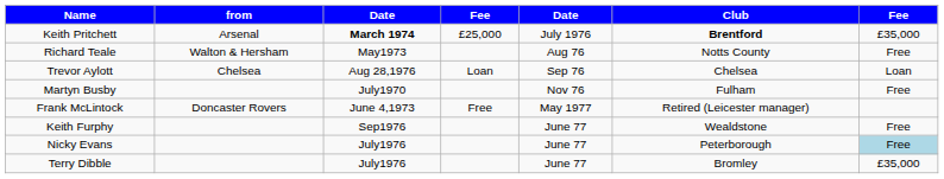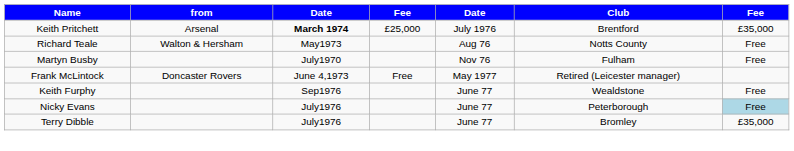 <table class="wikitable" style="text-align:center; font-size:90%; width:90%;">
 <tr>
 <th style="background:#0000FF; color:#FFFFFF; text-align:center;"><strong>Name</strong></th>
 <th style="background:#0000FF; color:#FFFFFF; text-align:center;">from</th>
 <th style="background:#0000FF; color:#FFFFFF; text-align:center;">Date</th>
 <th style="background:#0000FF; color:#FFFFFF; text-align:center;">Fee</th>
 <th style="background:#0000FF; color:#FFFFFF; text-align:center;"><strong>Date</strong></th>
 <th style="background:#0000FF; color:#FFFFFF; text-align:center;">Club</th>
 <th style="background:#0000FF; color:#FFFFFF; text-align:center;"><strong>Fee</strong></th>
 </tr>
 <tr>
 <td>Keith Pritchett</td>
 <td>Arsenal</td>
 <td><strong>March 1974</strong></td>
 <td>£25,000</td>
 <td>July 1976</td>
-<td><strong>Brentford</strong></td>
+<td>Brentford</td>
 <td>£35,000</td>
 </tr>
 <tr>
 <td>Richard Teale</td>
 <td>Walton & Hersham</td>
 <td>May1973</td>
 <td></td>
 <td>Aug 76</td>
 <td>Notts County</td>
 <td>Free</td>
-</tr>
-<tr>
-<td>Trevor Aylott</td>
-<td>Chelsea</td>
-<td>Aug 28,1976</td>
-<td>Loan</td>
-<td>Sep 76</td>
-<td>Chelsea</td>
-<td>Loan</td>
 </tr>
 <tr>
 <td>Martyn Busby</td>
 <td></td>
 <td>July1970</td>
 <td></td>
 <td>Nov 76</td>
 <td>Fulham</td>
 <td>Free</td>
 </tr>
 <tr>
 <td>Frank McLintock</td>
 <td>Doncaster Rovers</td>
 <td>June 4,1973</td>
 <td>Free</td>
 <td>May 1977</td>
 <td>Retired (Leicester manager)</td>
 <td></td>
 </tr>
 <tr>
 <td>Keith Furphy</td>
 <td></td>
 <td>Sep1976</td>
 <td></td>
 <td>June 77</td>
 <td>Wealdstone</td>
 <td>Free</td>
 </tr>
 <tr>
 <td>Nicky Evans</td>
 <td></td>
 <td>July1976</td>
 <td></td>
 <td>June 77</td>
 <td>Peterborough</td>
 <td style="background: lightblue;">Free</td>
 </tr>
 <tr>
 <td>Terry Dibble</td>
 <td></td>
 <td>July1976</td>
 <td></td>
 <td>June 77</td>
 <td>Bromley</td>
 <td>£35,000</td>
 </tr>
 </table>
